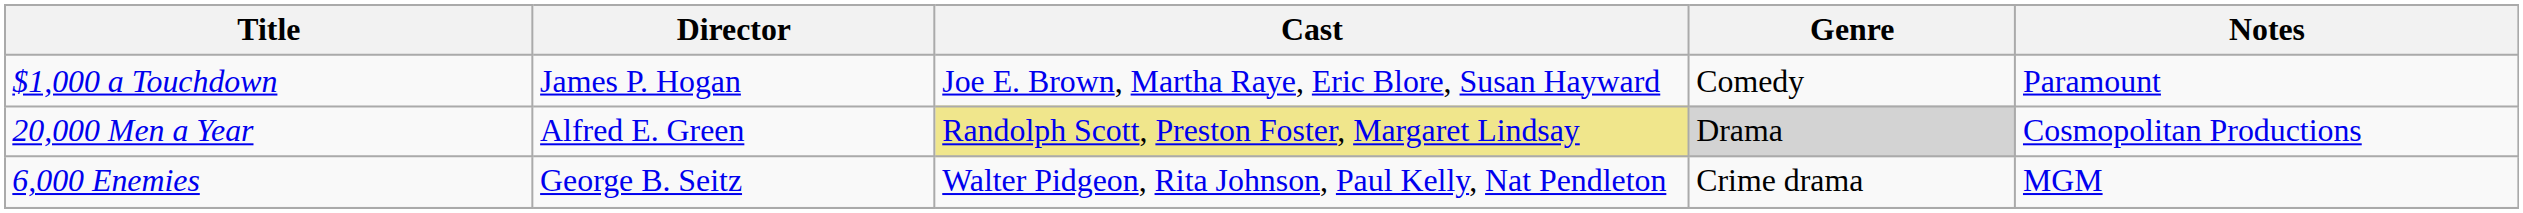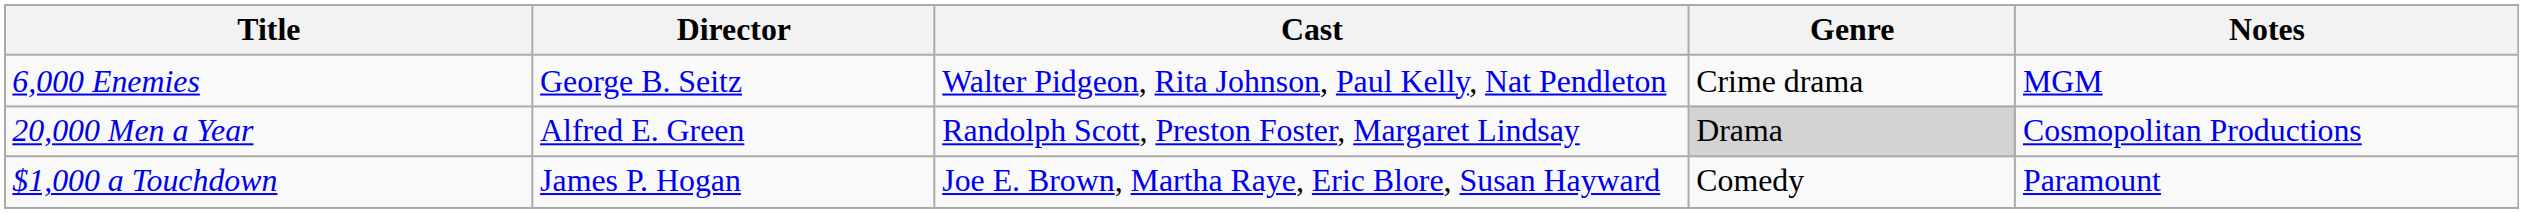 <table class="wikitable" width= "100%">
 <tr>
 <th width=21%>Title</th>
 <th width=16%>Director</th>
 <th width=30%>Cast</th>
 <th width=13%>Genre</th>
 <th width=20%>Notes</th>
 </tr>
 <tr>
+<td><em><a href='#'>6,000 Enemies</a></em></td>
+<td><a href='#'>George B. Seitz</a></td>
+<td><a href='#'>Walter Pidgeon</a>, <a href='#'>Rita Johnson</a>, <a href='#'>Paul Kelly</a>, <a href='#'>Nat Pendleton</a></td>
+<td>Crime drama</td>
+<td><a href='#'>MGM</a></td>
+</tr>
+<tr>
+<td><em><a href='#'>20,000 Men a Year</a></em></td>
+<td><a href='#'>Alfred E. Green</a></td>
+<td><a href='#'>Randolph Scott</a>, <a href='#'>Preston Foster</a>, <a href='#'>Margaret Lindsay</a></td>
+<td style="background: lightgrey;">Drama</td>
+<td><a href='#'>Cosmopolitan Productions</a></td>
+</tr>
+<tr>
 <td><em><a href='#'>$1,000 a Touchdown</a></em></td>
 <td><a href='#'>James P. Hogan</a></td>
 <td><a href='#'>Joe E. Brown</a>, <a href='#'>Martha Raye</a>, <a href='#'>Eric Blore</a>, <a href='#'>Susan Hayward</a></td>
 <td>Comedy</td>
 <td><a href='#'>Paramount</a></td>
 </tr>
 <tr>
-<td><em><a href='#'>20,000 Men a Year</a></em></td>
-<td><a href='#'>Alfred E. Green</a></td>
-<td style="background: khaki;"><a href='#'>Randolph Scott</a>, <a href='#'>Preston Foster</a>, <a href='#'>Margaret Lindsay</a></td>
-<td style="background: lightgrey;">Drama</td>
-<td><a href='#'>Cosmopolitan Productions</a></td>
-</tr>
-<tr>
-<td><em><a href='#'>6,000 Enemies</a></em></td>
-<td><a href='#'>George B. Seitz</a></td>
-<td><a href='#'>Walter Pidgeon</a>, <a href='#'>Rita Johnson</a>, <a href='#'>Paul Kelly</a>, <a href='#'>Nat Pendleton</a></td>
-<td>Crime drama</td>
-<td><a href='#'>MGM</a></td>
-</tr>
-<tr>
 </tr>
 </table>
